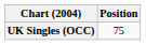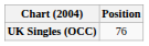 <table class="wikitable plainrowheaders" style="text-align:center">
 <tr>
 <th>Chart (2004)</th>
 <th>Position</th>
 </tr>
 <tr>
 <th scope="row">UK Singles (OCC)</th>
-<td>75</td>
+<td>76</td>
 </tr>
 </table>
